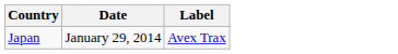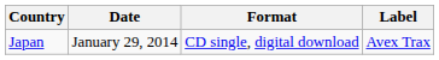 <table class="wikitable plainrowheaders">
 <tr>
 <th scope="col">Country</th>
 <th>Date</th>
+<th>Format</th>
 <th>Label</th>
 </tr>
 <tr>
 <td rowspan="1"><a href='#'>Japan</a></td>
 <td>January 29, 2014</td>
+<td><a href='#'>CD single</a>, <a href='#'>digital download</a></td>
 <td><a href='#'>Avex Trax</a></td>
 </tr>
 </table>
